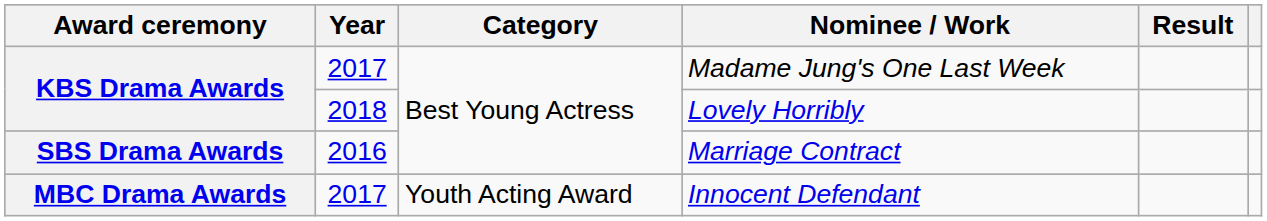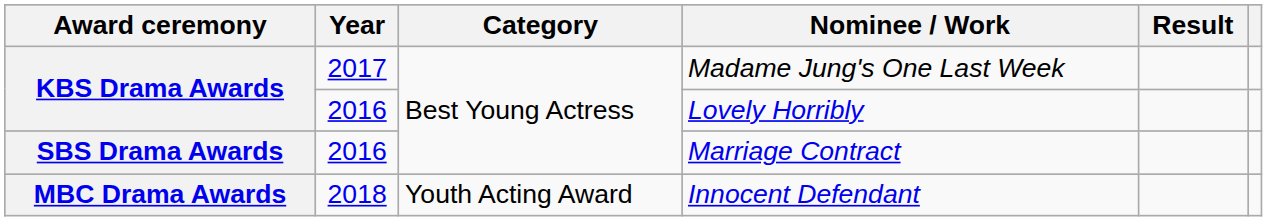 <table class="wikitable plainrowheaders sortable" style="width:60%">
 <tr>
 <th scope="col">Award ceremony</th>
 <th scope="col">Year</th>
 <th scope="col">Category</th>
 <th scope="col">Nominee / Work</th>
 <th scope="col">Result</th>
 <th scope="col" class="unsortable"></th>
 </tr>
 <tr>
 <th scope="row" rowspan="2"><a href='#'>KBS Drama Awards</a></th>
 <td style="text-align:center"><a href='#'>2017</a></td>
 <td rowspan="3">Best Young Actress</td>
 <td><em>Madame Jung's One Last Week</em></td>
 <td></td>
 <td style="text-align:center"></td>
 </tr>
 <tr>
-<td style="text-align:center"><a href='#'>2018</a></td>
+<td style="text-align:center"><a href='#'>2016</a></td>
 <td><em><a href='#'>Lovely Horribly</a></em></td>
 <td></td>
 <td style="text-align:center"></td>
 </tr>
 <tr>
 <th scope="row"><a href='#'>SBS Drama Awards</a></th>
 <td style="text-align:center"><a href='#'>2016</a></td>
 <td><em><a href='#'>Marriage Contract</a></em></td>
 <td></td>
 <td style="text-align:center"></td>
 </tr>
 <tr>
 <th scope="row"><a href='#'>MBC Drama Awards</a></th>
-<td style="text-align:center"><a href='#'>2017</a></td>
+<td style="text-align:center"><a href='#'>2018</a></td>
 <td>Youth Acting Award</td>
 <td><em><a href='#'>Innocent Defendant</a></em></td>
 <td></td>
 <td style="text-align:center"></td>
 </tr>
 </table>
